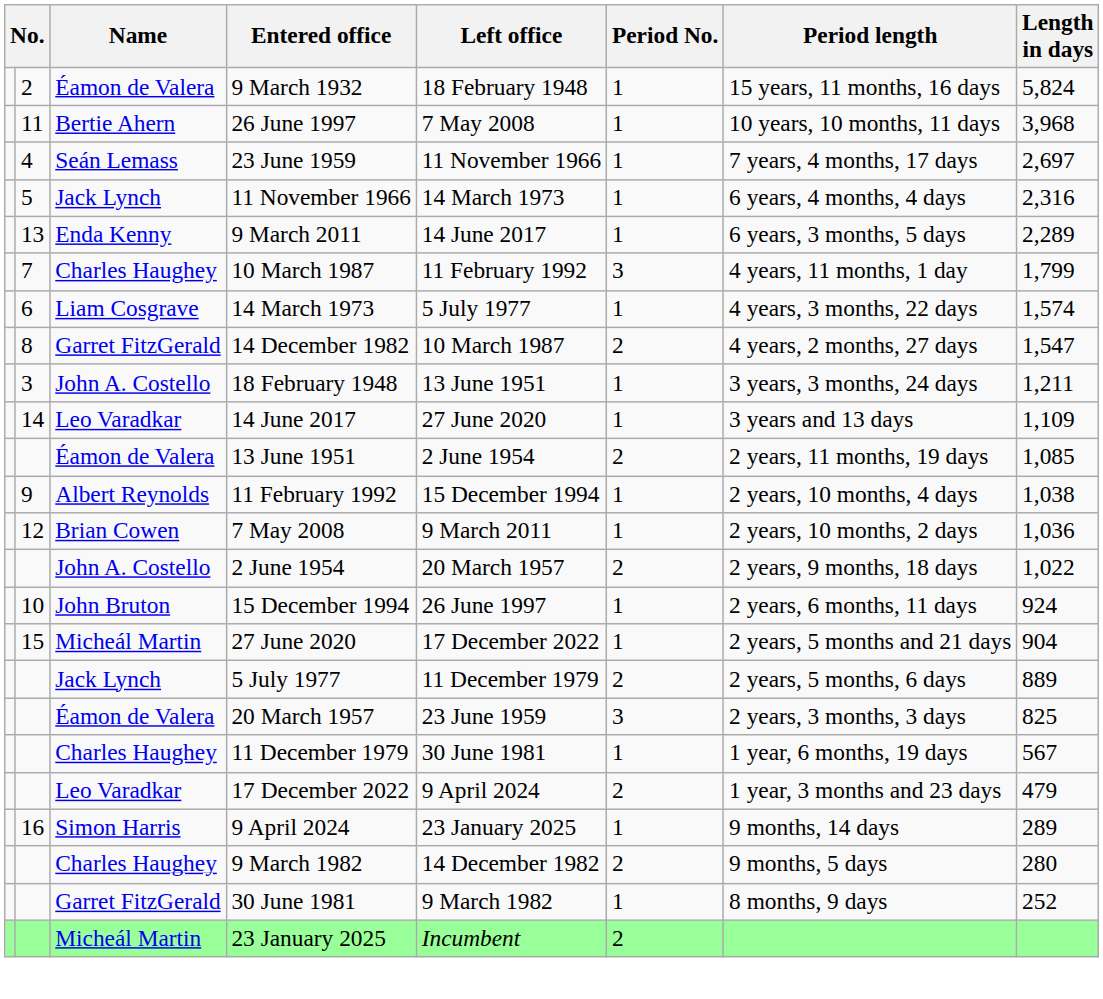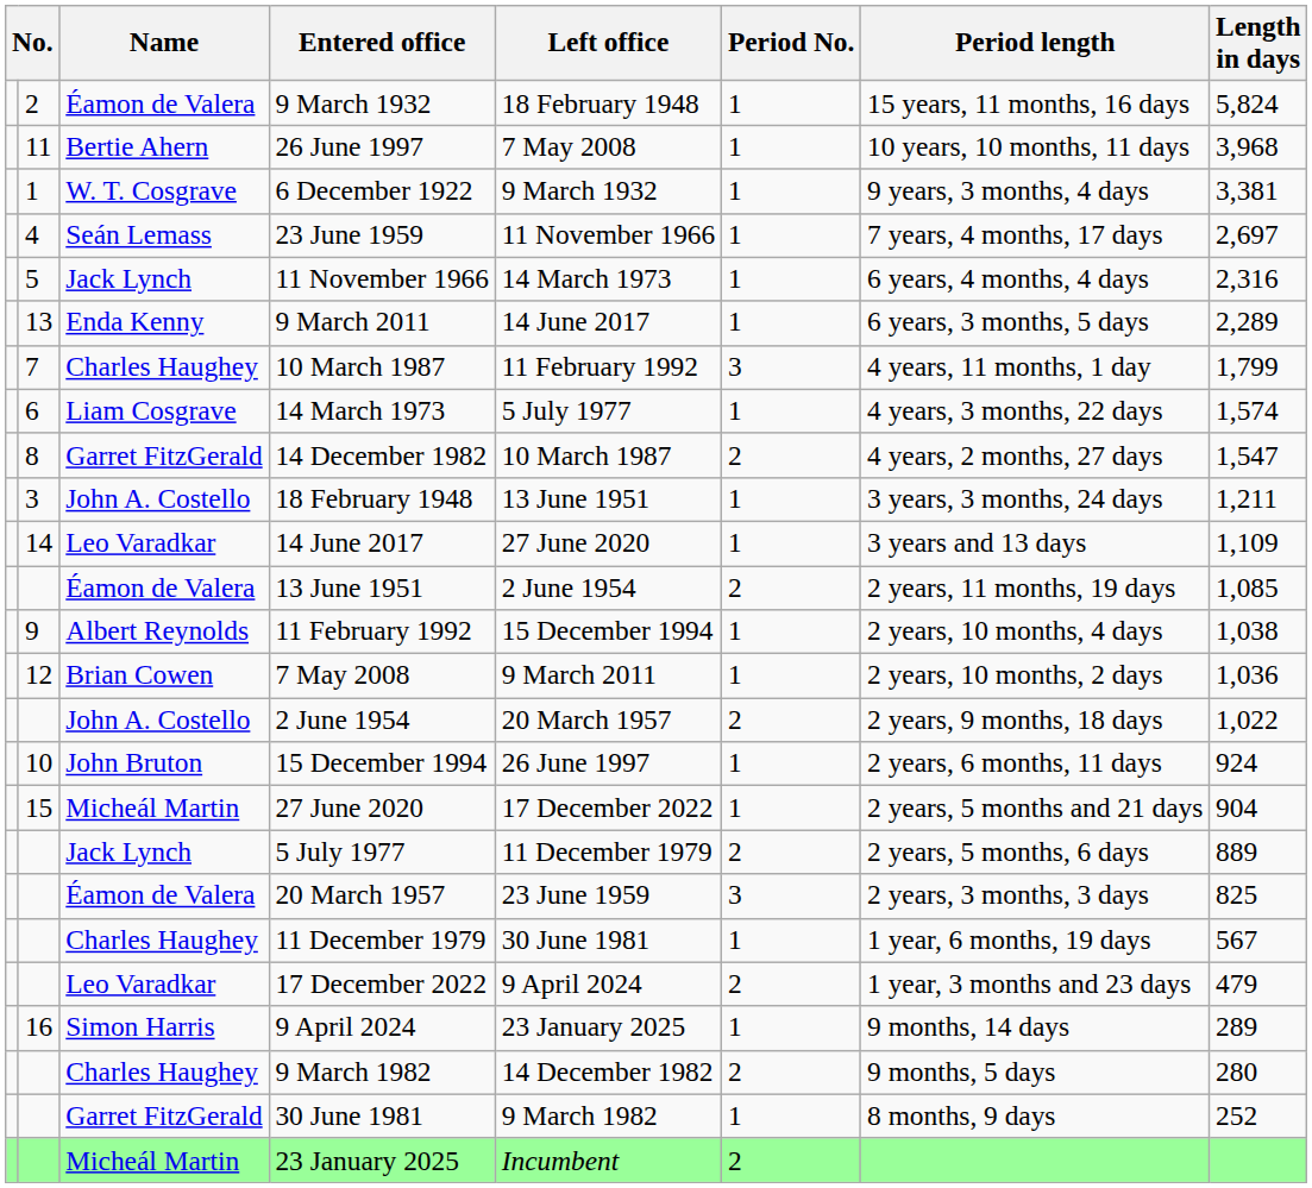 <table class="wikitable">
 <tr>
 <th colspan="2">No.</th>
 <th>Name</th>
 <th>Entered office</th>
 <th>Left office</th>
 <th>Period No.</th>
 <th>Period length</th>
 <th>Length<br>in days</th>
 </tr>
 <tr>
 <td></td>
 <td>2</td>
 <td><a href='#'>Éamon de Valera</a></td>
 <td>9 March 1932</td>
 <td>18 February 1948</td>
 <td>1</td>
 <td>15 years, 11 months, 16 days</td>
 <td>5,824</td>
 </tr>
 <tr>
 <td></td>
 <td>11</td>
 <td><a href='#'>Bertie Ahern</a></td>
 <td>26 June 1997</td>
 <td>7 May 2008</td>
 <td>1</td>
 <td>10 years, 10 months, 11 days</td>
 <td>3,968</td>
+</tr>
+<tr>
+<td></td>
+<td>1</td>
+<td><a href='#'>W. T. Cosgrave</a></td>
+<td>6 December 1922</td>
+<td>9 March 1932</td>
+<td>1</td>
+<td>9 years, 3 months, 4 days</td>
+<td>3,381</td>
 </tr>
 <tr>
 <td></td>
 <td>4</td>
 <td><a href='#'>Seán Lemass</a></td>
 <td>23 June 1959</td>
 <td>11 November 1966</td>
 <td>1</td>
 <td>7 years, 4 months, 17 days</td>
 <td>2,697</td>
 </tr>
 <tr>
 <td></td>
 <td>5</td>
 <td><a href='#'>Jack Lynch</a></td>
 <td>11 November 1966</td>
 <td>14 March 1973</td>
 <td>1</td>
 <td>6 years, 4 months, 4 days</td>
 <td>2,316</td>
 </tr>
 <tr>
 <td></td>
 <td>13</td>
 <td><a href='#'>Enda Kenny</a></td>
 <td>9 March 2011</td>
 <td>14 June 2017</td>
 <td>1</td>
 <td>6 years, 3 months, 5 days</td>
 <td>2,289</td>
 </tr>
 <tr>
 <td></td>
 <td>7</td>
 <td><a href='#'>Charles Haughey</a></td>
 <td>10 March 1987</td>
 <td>11 February 1992</td>
 <td>3</td>
 <td>4 years, 11 months, 1 day</td>
 <td>1,799</td>
 </tr>
 <tr>
 <td></td>
 <td>6</td>
 <td><a href='#'>Liam Cosgrave</a></td>
 <td>14 March 1973</td>
 <td>5 July 1977</td>
 <td>1</td>
 <td>4 years, 3 months, 22 days</td>
 <td>1,574</td>
 </tr>
 <tr>
 <td></td>
 <td>8</td>
 <td><a href='#'>Garret FitzGerald</a></td>
 <td>14 December 1982</td>
 <td>10 March 1987</td>
 <td>2</td>
 <td>4 years, 2 months, 27 days</td>
 <td>1,547</td>
 </tr>
 <tr>
 <td></td>
 <td>3</td>
 <td><a href='#'>John A. Costello</a></td>
 <td>18 February 1948</td>
 <td>13 June 1951</td>
 <td>1</td>
 <td>3 years, 3 months, 24 days</td>
 <td>1,211</td>
 </tr>
 <tr>
 <td></td>
 <td>14</td>
 <td><a href='#'>Leo Varadkar</a></td>
 <td>14 June 2017</td>
 <td>27 June 2020</td>
 <td>1</td>
 <td>3 years and 13 days</td>
 <td>1,109</td>
 </tr>
 <tr>
 <td></td>
 <td></td>
 <td><a href='#'>Éamon de Valera</a></td>
 <td>13 June 1951</td>
 <td>2 June 1954</td>
 <td>2</td>
 <td>2 years, 11 months, 19 days</td>
 <td>1,085</td>
 </tr>
 <tr>
 <td></td>
 <td>9</td>
 <td><a href='#'>Albert Reynolds</a></td>
 <td>11 February 1992</td>
 <td>15 December 1994</td>
 <td>1</td>
 <td>2 years, 10 months, 4 days</td>
 <td>1,038</td>
 </tr>
 <tr>
 <td></td>
 <td>12</td>
 <td><a href='#'>Brian Cowen</a></td>
 <td>7 May 2008</td>
 <td>9 March 2011</td>
 <td>1</td>
 <td>2 years, 10 months, 2 days</td>
 <td>1,036</td>
 </tr>
 <tr>
 <td></td>
 <td></td>
 <td><a href='#'>John A. Costello</a></td>
 <td>2 June 1954</td>
 <td>20 March 1957</td>
 <td>2</td>
 <td>2 years, 9 months, 18 days</td>
 <td>1,022</td>
 </tr>
 <tr>
 <td></td>
 <td>10</td>
 <td><a href='#'>John Bruton</a></td>
 <td>15 December 1994</td>
 <td>26 June 1997</td>
 <td>1</td>
 <td>2 years, 6 months, 11 days</td>
 <td>924</td>
 </tr>
 <tr>
 <td></td>
 <td>15</td>
 <td><a href='#'>Micheál Martin</a></td>
 <td>27 June 2020</td>
 <td>17 December 2022</td>
 <td>1</td>
 <td>2 years, 5 months and 21 days</td>
 <td>904</td>
 </tr>
 <tr>
 <td></td>
 <td></td>
 <td><a href='#'>Jack Lynch</a></td>
 <td>5 July 1977</td>
 <td>11 December 1979</td>
 <td>2</td>
 <td>2 years, 5 months, 6 days</td>
 <td>889</td>
 </tr>
 <tr>
 <td></td>
 <td></td>
 <td><a href='#'>Éamon de Valera</a></td>
 <td>20 March 1957</td>
 <td>23 June 1959</td>
 <td>3</td>
 <td>2 years, 3 months, 3 days</td>
 <td>825</td>
 </tr>
 <tr>
 <td></td>
 <td></td>
 <td><a href='#'>Charles Haughey</a></td>
 <td>11 December 1979</td>
 <td>30 June 1981</td>
 <td>1</td>
 <td>1 year, 6 months, 19 days</td>
 <td>567</td>
 </tr>
 <tr>
 <td></td>
 <td></td>
 <td><a href='#'>Leo Varadkar</a></td>
 <td>17 December 2022</td>
 <td>9 April 2024</td>
 <td>2</td>
 <td>1 year, 3 months and 23 days</td>
 <td>479</td>
 </tr>
 <tr>
 <td></td>
 <td>16</td>
 <td><a href='#'>Simon Harris</a></td>
 <td>9 April 2024</td>
 <td>23 January 2025</td>
 <td>1</td>
 <td>9 months, 14 days</td>
 <td>289</td>
 </tr>
 <tr>
 <td></td>
 <td></td>
 <td><a href='#'>Charles Haughey</a></td>
 <td>9 March 1982</td>
 <td>14 December 1982</td>
 <td>2</td>
 <td>9 months, 5 days</td>
 <td>280</td>
 </tr>
 <tr>
 <td></td>
 <td></td>
 <td><a href='#'>Garret FitzGerald</a></td>
 <td>30 June 1981</td>
 <td>9 March 1982</td>
 <td>1</td>
 <td>8 months, 9 days</td>
 <td>252</td>
 </tr>
 <tr bgcolor="99FF99">
 <td></td>
 <td></td>
 <td><a href='#'>Micheál Martin</a></td>
 <td>23 January 2025</td>
 <td><em>Incumbent</em></td>
 <td>2</td>
 <td></td>
 <td></td>
 </tr>
 </table>
